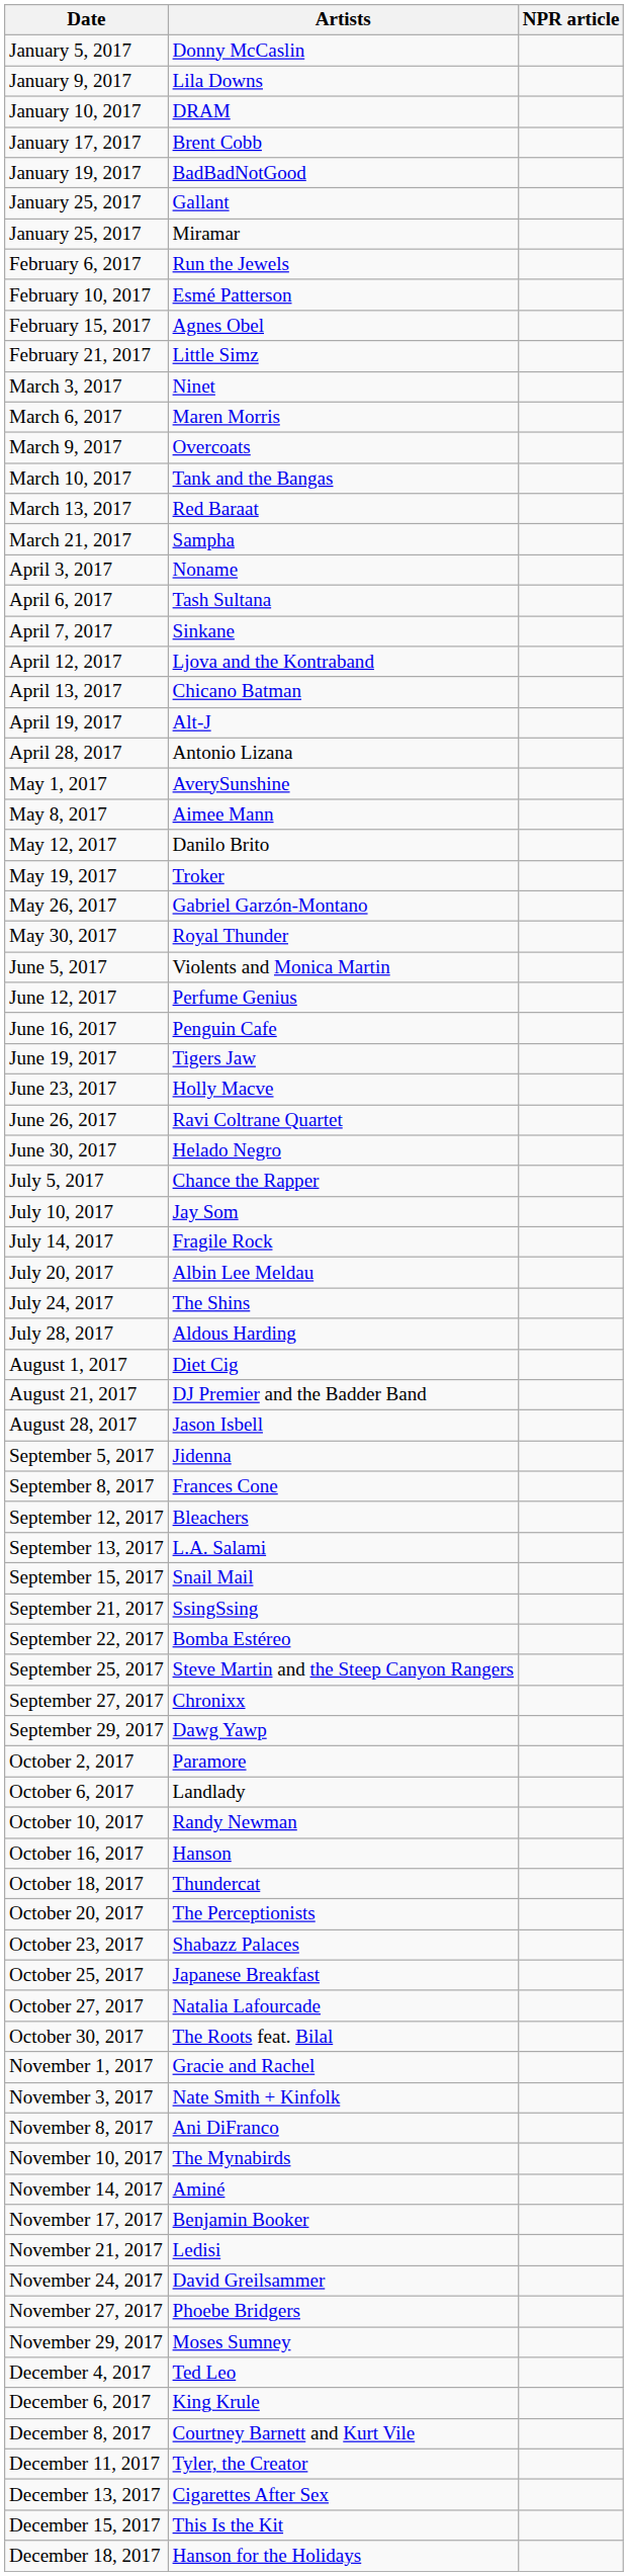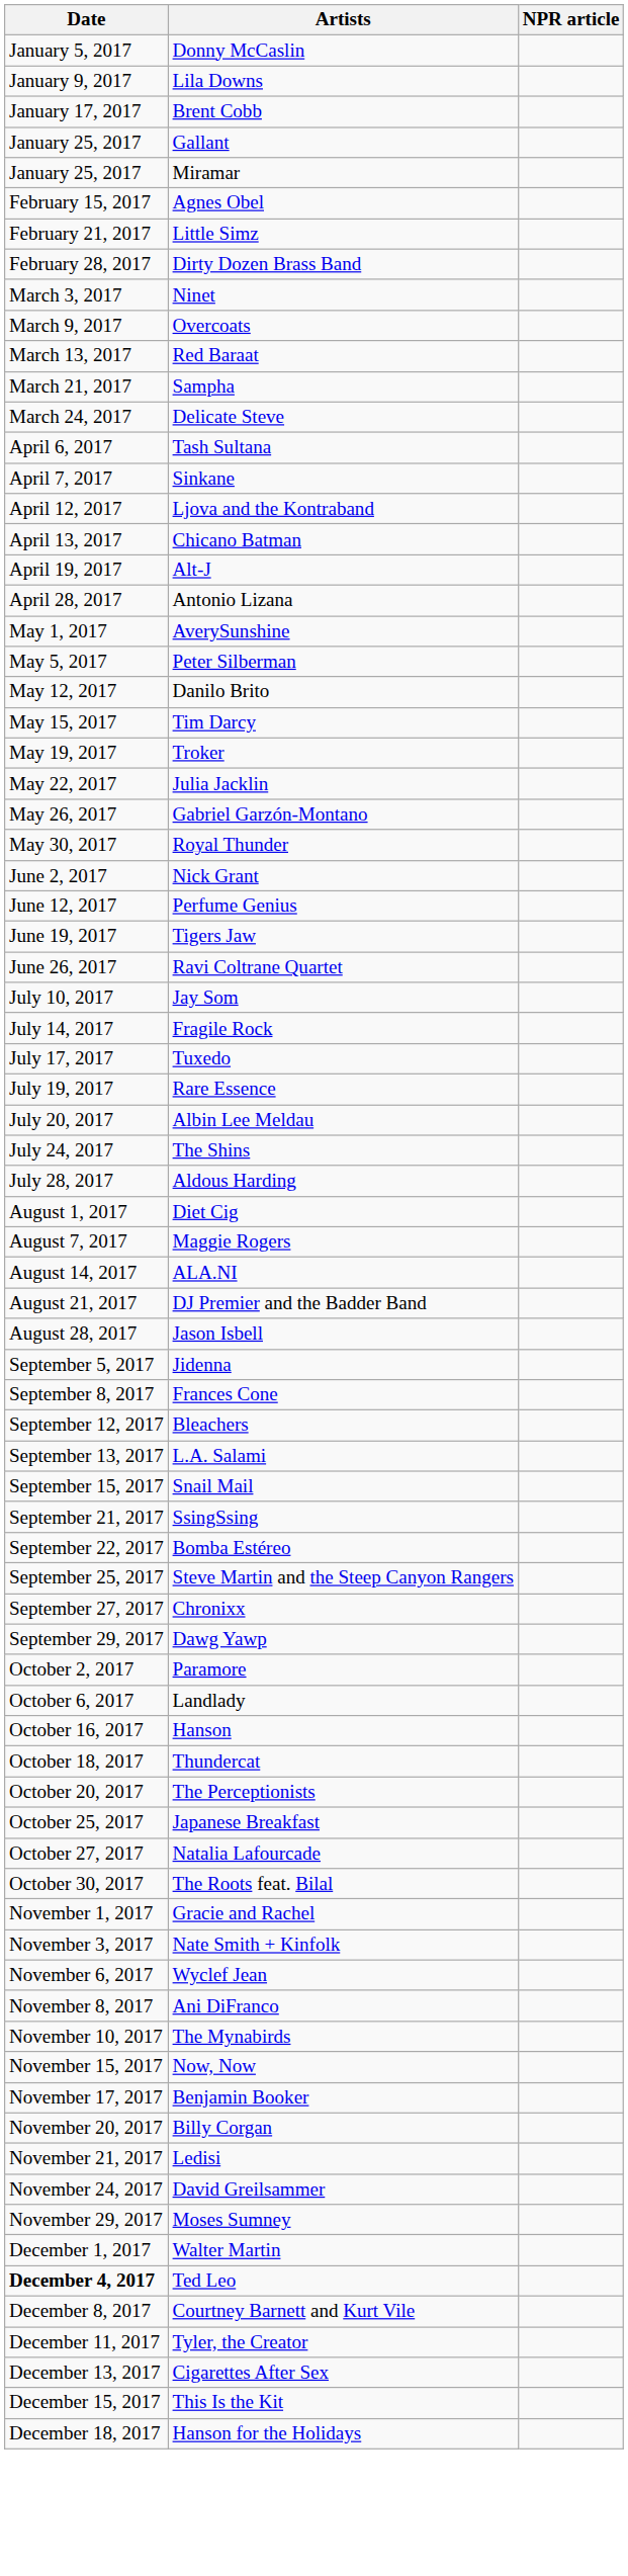 <table class="wikitable sortable mw-collapsible mw-collapsed">
 <tr>
 <th scope="col" data-sort-type="usLongDate">Date</th>
 <th scope="col">Artists</th>
 <th scope="col" class="unsortable">NPR article</th>
 </tr>
 <tr>
 <td>January 5, 2017</td>
 <td><a href='#'>Donny McCaslin</a></td>
 <td></td>
 </tr>
 <tr>
 <td>January 9, 2017</td>
 <td><a href='#'>Lila Downs</a></td>
 <td></td>
 </tr>
 <tr>
-<td>January 10, 2017</td>
-<td><a href='#'>DRAM</a></td>
-<td></td>
-</tr>
-<tr>
 <td>January 17, 2017</td>
 <td><a href='#'>Brent Cobb</a></td>
-<td></td>
-</tr>
-<tr>
-<td>January 19, 2017</td>
-<td><a href='#'>BadBadNotGood</a></td>
 <td></td>
 </tr>
 <tr>
 <td>January 25, 2017</td>
 <td><a href='#'>Gallant</a></td>
 <td></td>
 </tr>
 <tr>
 <td>January 25, 2017</td>
 <td>Miramar</td>
 <td></td>
 </tr>
 <tr>
-<td>February 6, 2017</td>
-<td><a href='#'>Run the Jewels</a></td>
-<td></td>
-</tr>
-<tr>
-<td>February 10, 2017</td>
-<td><a href='#'>Esmé Patterson</a></td>
-<td></td>
-</tr>
-<tr>
 <td>February 15, 2017</td>
 <td><a href='#'>Agnes Obel</a></td>
 <td></td>
 </tr>
 <tr>
 <td>February 21, 2017</td>
 <td><a href='#'>Little Simz</a></td>
 <td></td>
 </tr>
 <tr>
+<td>February 28, 2017</td>
+<td><a href='#'>Dirty Dozen Brass Band</a></td>
+<td></td>
+</tr>
+<tr>
 <td>March 3, 2017</td>
 <td><a href='#'>Ninet</a></td>
 <td></td>
 </tr>
 <tr>
-<td>March 6, 2017</td>
-<td><a href='#'>Maren Morris</a></td>
-<td></td>
-</tr>
-<tr>
 <td>March 9, 2017</td>
 <td><a href='#'>Overcoats</a></td>
-<td></td>
-</tr>
-<tr>
-<td>March 10, 2017</td>
-<td><a href='#'>Tank and the Bangas</a></td>
 <td></td>
 </tr>
 <tr>
 <td>March 13, 2017</td>
 <td><a href='#'>Red Baraat</a></td>
 <td></td>
 </tr>
 <tr>
 <td>March 21, 2017</td>
 <td><a href='#'>Sampha</a></td>
 <td></td>
 </tr>
 <tr>
-<td>April 3, 2017</td>
-<td><a href='#'>Noname</a></td>
+<td>March 24, 2017</td>
+<td><a href='#'>Delicate Steve</a></td>
 <td></td>
 </tr>
 <tr>
 <td>April 6, 2017</td>
 <td><a href='#'>Tash Sultana</a></td>
 <td></td>
 </tr>
 <tr>
 <td>April 7, 2017</td>
 <td><a href='#'>Sinkane</a></td>
 <td></td>
 </tr>
 <tr>
 <td>April 12, 2017</td>
 <td><a href='#'>Ljova and the Kontraband</a></td>
 <td></td>
 </tr>
 <tr>
 <td>April 13, 2017</td>
 <td><a href='#'>Chicano Batman</a></td>
 <td></td>
 </tr>
 <tr>
 <td>April 19, 2017</td>
 <td><a href='#'>Alt-J</a></td>
 <td></td>
 </tr>
 <tr>
 <td>April 28, 2017</td>
 <td>Antonio Lizana</td>
 <td></td>
 </tr>
 <tr>
 <td>May 1, 2017</td>
 <td><a href='#'>AverySunshine</a></td>
 <td></td>
 </tr>
 <tr>
-<td>May 8, 2017</td>
-<td><a href='#'>Aimee Mann</a></td>
+<td>May 5, 2017</td>
+<td><a href='#'>Peter Silberman</a></td>
 <td></td>
 </tr>
 <tr>
 <td>May 12, 2017</td>
 <td>Danilo Brito</td>
 <td></td>
 </tr>
 <tr>
+<td>May 15, 2017</td>
+<td><a href='#'>Tim Darcy</a></td>
+<td></td>
+</tr>
+<tr>
 <td>May 19, 2017</td>
 <td><a href='#'>Troker</a></td>
+<td></td>
+</tr>
+<tr>
+<td>May 22, 2017</td>
+<td><a href='#'>Julia Jacklin</a></td>
 <td></td>
 </tr>
 <tr>
 <td>May 26, 2017</td>
 <td><a href='#'>Gabriel Garzón-Montano</a></td>
 <td></td>
 </tr>
 <tr>
 <td>May 30, 2017</td>
 <td><a href='#'>Royal Thunder</a></td>
 <td></td>
 </tr>
 <tr>
-<td>June 5, 2017</td>
-<td>Violents and <a href='#'>Monica Martin</a></td>
+<td>June 2, 2017</td>
+<td><a href='#'>Nick Grant</a></td>
 <td></td>
 </tr>
 <tr>
 <td>June 12, 2017</td>
 <td><a href='#'>Perfume Genius</a></td>
 <td></td>
 </tr>
 <tr>
-<td>June 16, 2017</td>
-<td><a href='#'>Penguin Cafe</a></td>
-<td></td>
-</tr>
-<tr>
 <td>June 19, 2017</td>
 <td><a href='#'>Tigers Jaw</a></td>
 <td></td>
 </tr>
 <tr>
-<td>June 23, 2017</td>
-<td><a href='#'>Holly Macve</a></td>
-<td></td>
-</tr>
-<tr>
 <td>June 26, 2017</td>
 <td><a href='#'>Ravi Coltrane Quartet</a></td>
-<td></td>
-</tr>
-<tr>
-<td>June 30, 2017</td>
-<td><a href='#'>Helado Negro</a></td>
-<td></td>
-</tr>
-<tr>
-<td>July 5, 2017</td>
-<td><a href='#'>Chance the Rapper</a></td>
 <td></td>
 </tr>
 <tr>
 <td>July 10, 2017</td>
 <td><a href='#'>Jay Som</a></td>
 <td></td>
 </tr>
 <tr>
 <td>July 14, 2017</td>
 <td><a href='#'>Fragile Rock</a></td>
+<td></td>
+</tr>
+<tr>
+<td>July 17, 2017</td>
+<td><a href='#'>Tuxedo</a></td>
+<td></td>
+</tr>
+<tr>
+<td>July 19, 2017</td>
+<td><a href='#'>Rare Essence</a></td>
 <td></td>
 </tr>
 <tr>
 <td>July 20, 2017</td>
 <td><a href='#'>Albin Lee Meldau</a></td>
 <td></td>
 </tr>
 <tr>
 <td>July 24, 2017</td>
 <td data-sort-value="Shins, The"><a href='#'>The Shins</a></td>
 <td></td>
 </tr>
 <tr>
 <td>July 28, 2017</td>
 <td><a href='#'>Aldous Harding</a></td>
 <td></td>
 </tr>
 <tr>
 <td>August 1, 2017</td>
 <td><a href='#'>Diet Cig</a></td>
+<td></td>
+</tr>
+<tr>
+<td>August 7, 2017</td>
+<td><a href='#'>Maggie Rogers</a></td>
+<td></td>
+</tr>
+<tr>
+<td>August 14, 2017</td>
+<td><a href='#'>ALA.NI</a></td>
 <td></td>
 </tr>
 <tr>
 <td>August 21, 2017</td>
 <td><a href='#'>DJ Premier</a> and the Badder Band</td>
 <td></td>
 </tr>
 <tr>
 <td>August 28, 2017</td>
 <td><a href='#'>Jason Isbell</a></td>
 <td></td>
 </tr>
 <tr>
 <td>September 5, 2017</td>
 <td><a href='#'>Jidenna</a></td>
 <td></td>
 </tr>
 <tr>
 <td>September 8, 2017</td>
 <td><a href='#'>Frances Cone</a></td>
 <td></td>
 </tr>
 <tr>
 <td>September 12, 2017</td>
 <td><a href='#'>Bleachers</a></td>
 <td></td>
 </tr>
 <tr>
 <td>September 13, 2017</td>
 <td><a href='#'>L.A. Salami</a></td>
 <td></td>
 </tr>
 <tr>
 <td>September 15, 2017</td>
 <td><a href='#'>Snail Mail</a></td>
 <td></td>
 </tr>
 <tr>
 <td>September 21, 2017</td>
 <td><a href='#'>SsingSsing</a></td>
 <td></td>
 </tr>
 <tr>
 <td>September 22, 2017</td>
 <td><a href='#'>Bomba Estéreo</a></td>
 <td></td>
 </tr>
 <tr>
 <td>September 25, 2017</td>
 <td><a href='#'>Steve Martin</a> and <a href='#'>the Steep Canyon Rangers</a></td>
 <td></td>
 </tr>
 <tr>
 <td>September 27, 2017</td>
 <td><a href='#'>Chronixx</a></td>
 <td></td>
 </tr>
 <tr>
 <td>September 29, 2017</td>
 <td><a href='#'>Dawg Yawp</a></td>
 <td></td>
 </tr>
 <tr>
 <td>October 2, 2017</td>
 <td><a href='#'>Paramore</a></td>
 <td></td>
 </tr>
 <tr>
 <td>October 6, 2017</td>
 <td>Landlady</td>
 <td></td>
 </tr>
 <tr>
-<td>October 10, 2017</td>
-<td><a href='#'>Randy Newman</a></td>
-<td></td>
-</tr>
-<tr>
 <td>October 16, 2017</td>
 <td><a href='#'>Hanson</a></td>
 <td></td>
 </tr>
 <tr>
 <td>October 18, 2017</td>
 <td><a href='#'>Thundercat</a></td>
 <td></td>
 </tr>
 <tr>
 <td>October 20, 2017</td>
 <td data-sort-value="Perceptionists, The"><a href='#'>The Perceptionists</a></td>
-<td></td>
-</tr>
-<tr>
-<td>October 23, 2017</td>
-<td><a href='#'>Shabazz Palaces</a></td>
 <td></td>
 </tr>
 <tr>
 <td>October 25, 2017</td>
 <td><a href='#'>Japanese Breakfast</a></td>
 <td></td>
 </tr>
 <tr>
 <td>October 27, 2017</td>
 <td><a href='#'>Natalia Lafourcade</a></td>
 <td></td>
 </tr>
 <tr>
 <td>October 30, 2017</td>
 <td><a href='#'>The Roots</a> feat. <a href='#'>Bilal</a></td>
 <td></td>
 </tr>
 <tr>
 <td>November 1, 2017</td>
 <td><a href='#'>Gracie and Rachel</a></td>
 <td></td>
 </tr>
 <tr>
 <td>November 3, 2017</td>
 <td><a href='#'>Nate Smith + Kinfolk</a></td>
 <td></td>
 </tr>
 <tr>
+<td>November 6, 2017</td>
+<td><a href='#'>Wyclef Jean</a></td>
+<td></td>
+</tr>
+<tr>
 <td>November 8, 2017</td>
 <td><a href='#'>Ani DiFranco</a></td>
 <td></td>
 </tr>
 <tr>
 <td>November 10, 2017</td>
 <td><a href='#'>The Mynabirds</a></td>
 <td></td>
 </tr>
 <tr>
-<td>November 14, 2017</td>
-<td><a href='#'>Aminé</a></td>
+<td>November 15, 2017</td>
+<td><a href='#'>Now, Now</a></td>
 <td></td>
 </tr>
 <tr>
 <td>November 17, 2017</td>
 <td><a href='#'>Benjamin Booker</a></td>
+<td></td>
+</tr>
+<tr>
+<td>November 20, 2017</td>
+<td><a href='#'>Billy Corgan</a></td>
 <td></td>
 </tr>
 <tr>
 <td>November 21, 2017</td>
 <td><a href='#'>Ledisi</a></td>
 <td></td>
 </tr>
 <tr>
 <td>November 24, 2017</td>
 <td><a href='#'>David Greilsammer</a></td>
 <td></td>
 </tr>
 <tr>
-<td>November 27, 2017</td>
-<td><a href='#'>Phoebe Bridgers</a></td>
-<td></td>
-</tr>
-<tr>
 <td>November 29, 2017</td>
 <td><a href='#'>Moses Sumney</a></td>
 <td></td>
 </tr>
 <tr>
-<td>December 4, 2017</td>
-<td><a href='#'>Ted Leo</a></td>
+<td>December 1, 2017</td>
+<td><a href='#'>Walter Martin</a></td>
 <td></td>
 </tr>
 <tr>
-<td>December 6, 2017</td>
-<td><a href='#'>King Krule</a></td>
+<td><strong>December 4, 2017</strong></td>
+<td><a href='#'>Ted Leo</a></td>
 <td></td>
 </tr>
 <tr>
 <td>December 8, 2017</td>
 <td><a href='#'>Courtney Barnett</a> and <a href='#'>Kurt Vile</a></td>
 <td></td>
 </tr>
 <tr>
 <td>December 11, 2017</td>
 <td><a href='#'>Tyler, the Creator</a></td>
 <td></td>
 </tr>
 <tr>
 <td>December 13, 2017</td>
 <td><a href='#'>Cigarettes After Sex</a></td>
 <td></td>
 </tr>
 <tr>
 <td>December 15, 2017</td>
 <td><a href='#'>This Is the Kit</a></td>
 <td></td>
 </tr>
 <tr>
 <td>December 18, 2017</td>
 <td><a href='#'>Hanson for the Holidays</a></td>
 <td></td>
 </tr>
 </table>
